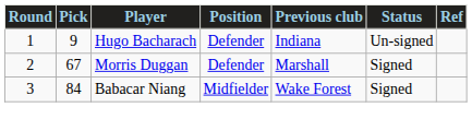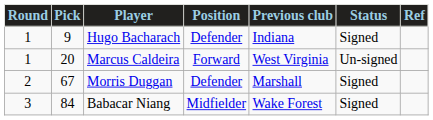 <table class="wikitable" style="text-align:center">
 <tr>
 <th style="background:#21201E;color:#9BCEE3;border:1px solid #E1E2DD">Round</th>
 <th style="background:#21201E;color:#9BCEE3;border:1px solid #E1E2DD">Pick</th>
 <th style="background:#21201E;color:#9BCEE3;border:1px solid #E1E2DD">Player</th>
 <th style="background:#21201E;color:#9BCEE3;border:1px solid #E1E2DD">Position</th>
 <th style="background:#21201E;color:#9BCEE3;border:1px solid #E1E2DD">Previous club</th>
 <th style="background:#21201E;color:#9BCEE3;border:1px solid #E1E2DD">Status</th>
 <th style="background:#21201E;color:#9BCEE3;border:1px solid #E1E2DD">Ref</th>
 </tr>
 <tr>
 <td>1</td>
 <td>9</td>
 <td style="text-align:left"> <a href='#'>Hugo Bacharach</a></td>
 <td><a href='#'>Defender</a></td>
 <td style="text-align:left"><a href='#'>Indiana</a></td>
+<td style="text-align:left">Signed</td>
+<td><br></td>
+</tr>
+<tr>
+<td>1</td>
+<td>20</td>
+<td style="text-align:left"> <a href='#'>Marcus Caldeira</a></td>
+<td><a href='#'>Forward</a></td>
+<td style="text-align:left"><a href='#'>West Virginia</a></td>
 <td style="text-align:left">Un-signed</td>
-<td><br></td>
+<td></td>
 </tr>
 <tr>
 <td>2</td>
 <td>67</td>
 <td style="text-align:left"> <a href='#'>Morris Duggan</a></td>
 <td><a href='#'>Defender</a></td>
 <td style="text-align:left"><a href='#'>Marshall</a></td>
 <td style="text-align:left">Signed</td>
 <td><br></td>
 </tr>
 <tr>
 <td>3</td>
 <td>84</td>
 <td style="text-align:left"> Babacar Niang</td>
 <td><a href='#'>Midfielder</a></td>
 <td style="text-align:left"><a href='#'>Wake Forest</a></td>
 <td style="text-align:left">Signed</td>
 <td></td>
 </tr>
 </table>
